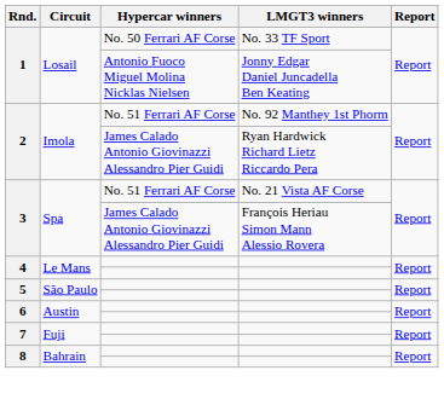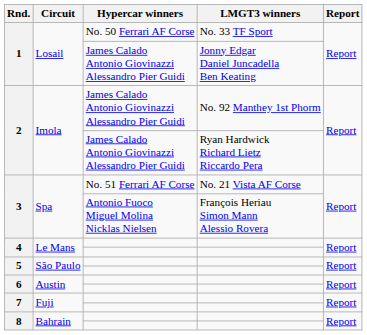 <table class="wikitable" style="font-size:85%;">
 <tr>
 <th>Rnd.</th>
 <th>Circuit</th>
 <th>Hypercar winners</th>
 <th>LMGT3 winners</th>
 <th>Report</th>
 </tr>
 <tr>
 <th rowspan="2">1</th>
 <td rowspan="2"> <a href='#'>Losail</a></td>
 <td nowrap> No. 50 <a href='#'>Ferrari AF Corse</a></td>
 <td nowrap> No. 33 <a href='#'>TF Sport</a></td>
 <td rowspan="2"><a href='#'>Report</a></td>
 </tr>
 <tr>
-<td> <a href='#'>Antonio Fuoco</a><br> <a href='#'>Miguel Molina</a><br> <a href='#'>Nicklas Nielsen</a></td>
+<td> <a href='#'>James Calado</a><br> <a href='#'>Antonio Giovinazzi</a><br> <a href='#'>Alessandro Pier Guidi</a></td>
 <td> <a href='#'>Jonny Edgar</a><br> <a href='#'>Daniel Juncadella</a><br> <a href='#'>Ben Keating</a></td>
 </tr>
 <tr>
 <th rowspan="2">2</th>
 <td rowspan="2"> <a href='#'>Imola</a></td>
-<td nowrap> No. 51 <a href='#'>Ferrari AF Corse</a></td>
+<td> <a href='#'>James Calado</a><br> <a href='#'>Antonio Giovinazzi</a><br> <a href='#'>Alessandro Pier Guidi</a></td>
 <td nowrap> No. 92 <a href='#'>Manthey 1st Phorm</a></td>
 <td rowspan="2"><a href='#'>Report</a></td>
 </tr>
 <tr>
 <td> <a href='#'>James Calado</a><br> <a href='#'>Antonio Giovinazzi</a><br> <a href='#'>Alessandro Pier Guidi</a></td>
 <td> Ryan Hardwick<br> <a href='#'>Richard Lietz</a><br> <a href='#'>Riccardo Pera</a></td>
 </tr>
 <tr>
 <th rowspan="2">3</th>
 <td rowspan="2"> <a href='#'>Spa</a></td>
 <td nowrap> No. 51 <a href='#'>Ferrari AF Corse</a></td>
 <td nowrap> No. 21 <a href='#'>Vista AF Corse</a></td>
 <td rowspan="2"><a href='#'>Report</a></td>
 </tr>
 <tr>
-<td> <a href='#'>James Calado</a><br> <a href='#'>Antonio Giovinazzi</a><br> <a href='#'>Alessandro Pier Guidi</a></td>
+<td> <a href='#'>Antonio Fuoco</a><br> <a href='#'>Miguel Molina</a><br> <a href='#'>Nicklas Nielsen</a></td>
 <td> François Heriau<br> <a href='#'>Simon Mann</a><br> <a href='#'>Alessio Rovera</a></td>
 </tr>
 <tr>
 <th rowspan="2">4</th>
 <td rowspan="2"> <a href='#'>Le Mans</a></td>
 <td nowrap></td>
 <td nowrap></td>
 <td rowspan="2"><a href='#'>Report</a></td>
 </tr>
 <tr>
 <td></td>
 <td></td>
 </tr>
 <tr>
 <th rowspan="2">5</th>
 <td rowspan="2"> <a href='#'>São Paulo</a></td>
 <td nowrap></td>
 <td nowrap></td>
 <td rowspan="2"><a href='#'>Report</a></td>
 </tr>
 <tr>
 <td></td>
 <td></td>
 </tr>
 <tr>
 <th rowspan="2">6</th>
 <td rowspan="2"> <a href='#'>Austin</a></td>
 <td nowrap></td>
 <td nowrap></td>
 <td rowspan="2"><a href='#'>Report</a></td>
 </tr>
 <tr>
 <td></td>
 <td></td>
 </tr>
 <tr>
 <th rowspan="2">7</th>
 <td rowspan="2"> <a href='#'>Fuji</a></td>
 <td nowrap></td>
 <td nowrap></td>
 <td rowspan="2"><a href='#'>Report</a></td>
 </tr>
 <tr>
 <td></td>
 <td></td>
 </tr>
 <tr>
 <th rowspan="2">8</th>
 <td rowspan="2"> <a href='#'>Bahrain</a></td>
 <td nowrap></td>
 <td nowrap></td>
 <td rowspan="2"><a href='#'>Report</a></td>
 </tr>
 <tr>
 <td></td>
 <td></td>
 </tr>
 </table>
